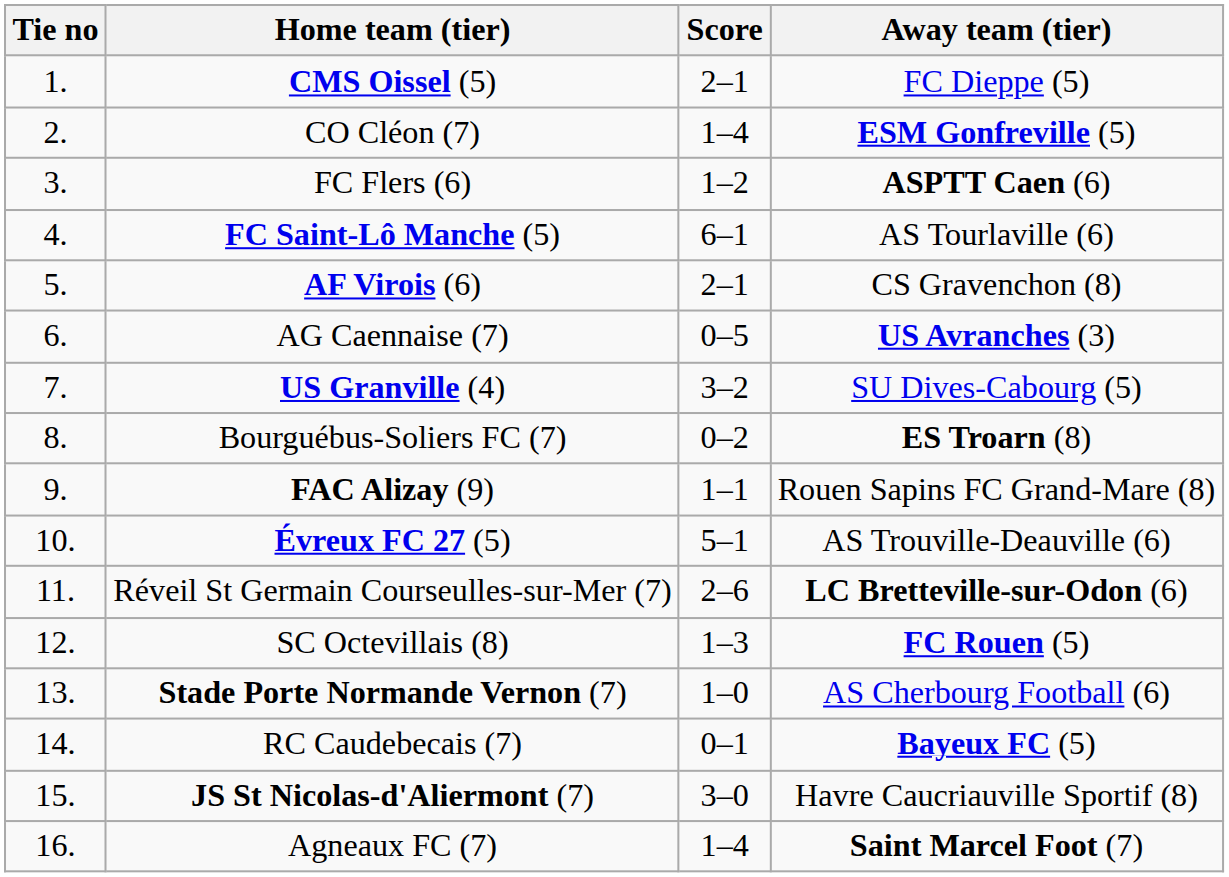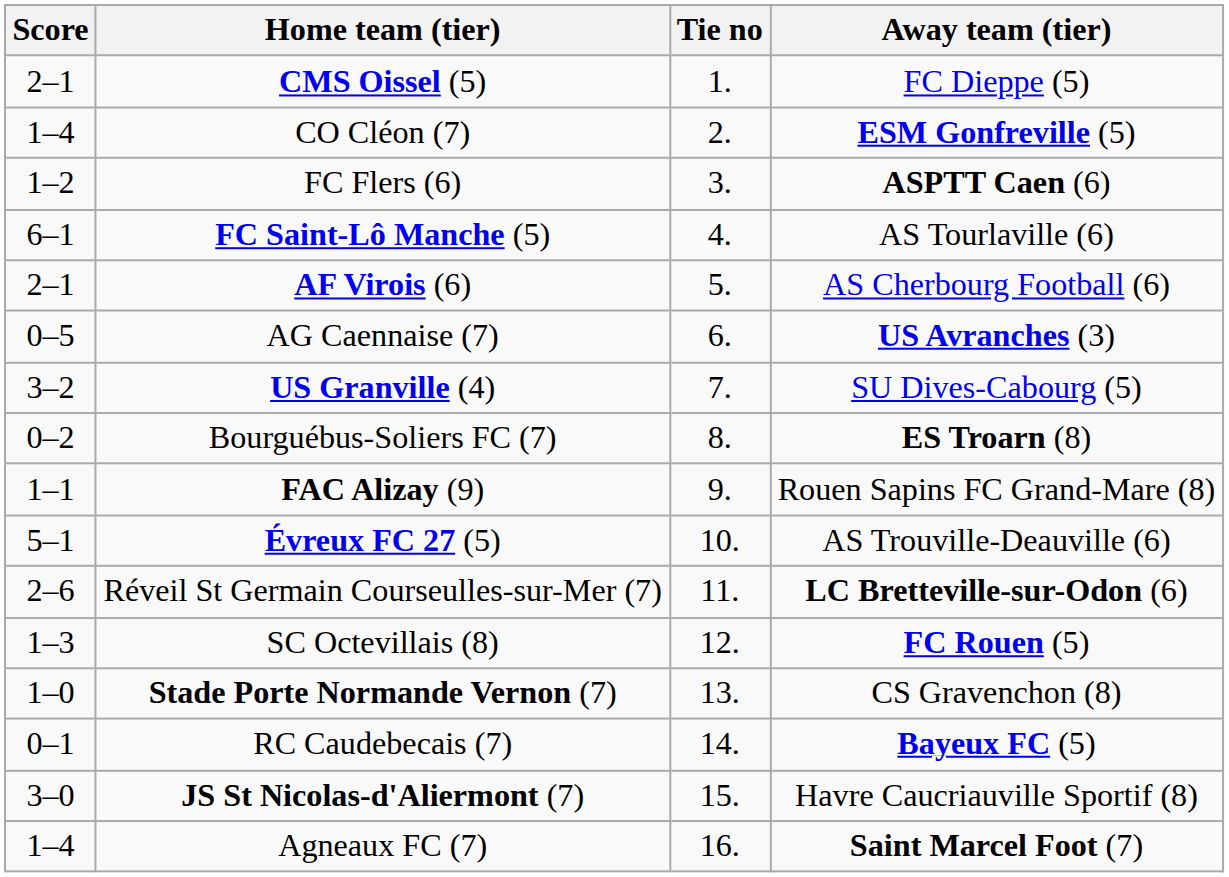 <table class="wikitable" style="text-align: center">
 <tr>
+<th>Score</th>
+<th>Home team (tier)</th>
 <th>Tie no</th>
-<th>Home team (tier)</th>
-<th>Score</th>
 <th>Away team (tier)</th>
 </tr>
 <tr>
+<td>2–1</td>
+<td><strong><a href='#'>CMS Oissel</a></strong> (5)</td>
 <td>1.</td>
-<td><strong><a href='#'>CMS Oissel</a></strong> (5)</td>
-<td>2–1</td>
 <td><a href='#'>FC Dieppe</a> (5)</td>
 </tr>
 <tr>
+<td>1–4</td>
+<td>CO Cléon (7)</td>
 <td>2.</td>
-<td>CO Cléon (7)</td>
-<td>1–4</td>
 <td><strong><a href='#'>ESM Gonfreville</a></strong> (5)</td>
 </tr>
 <tr>
+<td>1–2 </td>
+<td>FC Flers (6)</td>
 <td>3.</td>
-<td>FC Flers (6)</td>
-<td>1–2 </td>
 <td><strong>ASPTT Caen</strong> (6)</td>
 </tr>
 <tr>
+<td>6–1</td>
+<td><strong><a href='#'>FC Saint-Lô Manche</a></strong> (5)</td>
 <td>4.</td>
-<td><strong><a href='#'>FC Saint-Lô Manche</a></strong> (5)</td>
-<td>6–1</td>
 <td>AS Tourlaville (6)</td>
 </tr>
 <tr>
+<td>2–1</td>
+<td><strong><a href='#'>AF Virois</a></strong> (6)</td>
 <td>5.</td>
-<td><strong><a href='#'>AF Virois</a></strong> (6)</td>
-<td>2–1</td>
+<td><a href='#'>AS Cherbourg Football</a> (6)</td>
+</tr>
+<tr>
+<td>0–5</td>
+<td>AG Caennaise (7)</td>
+<td>6.</td>
+<td><strong><a href='#'>US Avranches</a></strong> (3)</td>
+</tr>
+<tr>
+<td>3–2</td>
+<td><strong><a href='#'>US Granville</a></strong> (4)</td>
+<td>7.</td>
+<td><a href='#'>SU Dives-Cabourg</a> (5)</td>
+</tr>
+<tr>
+<td>0–2 </td>
+<td>Bourguébus-Soliers FC (7)</td>
+<td>8.</td>
+<td><strong>ES Troarn</strong> (8)</td>
+</tr>
+<tr>
+<td>1–1 </td>
+<td><strong>FAC Alizay</strong> (9)</td>
+<td>9.</td>
+<td>Rouen Sapins FC Grand-Mare (8)</td>
+</tr>
+<tr>
+<td>5–1</td>
+<td><strong><a href='#'>Évreux FC 27</a></strong> (5)</td>
+<td>10.</td>
+<td>AS Trouville-Deauville (6)</td>
+</tr>
+<tr>
+<td>2–6</td>
+<td>Réveil St Germain Courseulles-sur-Mer (7)</td>
+<td>11.</td>
+<td><strong>LC Bretteville-sur-Odon</strong> (6)</td>
+</tr>
+<tr>
+<td>1–3</td>
+<td>SC Octevillais (8)</td>
+<td>12.</td>
+<td><strong><a href='#'>FC Rouen</a></strong> (5)</td>
+</tr>
+<tr>
+<td>1–0</td>
+<td><strong>Stade Porte Normande Vernon</strong> (7)</td>
+<td>13.</td>
 <td>CS Gravenchon (8)</td>
 </tr>
 <tr>
-<td>6.</td>
-<td>AG Caennaise (7)</td>
-<td>0–5</td>
-<td><strong><a href='#'>US Avranches</a></strong> (3)</td>
-</tr>
-<tr>
-<td>7.</td>
-<td><strong><a href='#'>US Granville</a></strong> (4)</td>
-<td>3–2</td>
-<td><a href='#'>SU Dives-Cabourg</a> (5)</td>
-</tr>
-<tr>
-<td>8.</td>
-<td>Bourguébus-Soliers FC (7)</td>
-<td>0–2 </td>
-<td><strong>ES Troarn</strong> (8)</td>
-</tr>
-<tr>
-<td>9.</td>
-<td><strong>FAC Alizay</strong> (9)</td>
-<td>1–1 </td>
-<td>Rouen Sapins FC Grand-Mare (8)</td>
-</tr>
-<tr>
-<td>10.</td>
-<td><strong><a href='#'>Évreux FC 27</a></strong> (5)</td>
-<td>5–1</td>
-<td>AS Trouville-Deauville (6)</td>
-</tr>
-<tr>
-<td>11.</td>
-<td>Réveil St Germain Courseulles-sur-Mer (7)</td>
-<td>2–6</td>
-<td><strong>LC Bretteville-sur-Odon</strong> (6)</td>
-</tr>
-<tr>
-<td>12.</td>
-<td>SC Octevillais (8)</td>
-<td>1–3</td>
-<td><strong><a href='#'>FC Rouen</a></strong> (5)</td>
-</tr>
-<tr>
-<td>13.</td>
-<td><strong>Stade Porte Normande Vernon</strong> (7)</td>
-<td>1–0</td>
-<td><a href='#'>AS Cherbourg Football</a> (6)</td>
-</tr>
-<tr>
+<td>0–1</td>
+<td>RC Caudebecais (7)</td>
 <td>14.</td>
-<td>RC Caudebecais (7)</td>
-<td>0–1</td>
 <td><strong><a href='#'>Bayeux FC</a></strong> (5)</td>
 </tr>
 <tr>
+<td>3–0</td>
+<td><strong>JS St Nicolas-d'Aliermont</strong> (7)</td>
 <td>15.</td>
-<td><strong>JS St Nicolas-d'Aliermont</strong> (7)</td>
-<td>3–0</td>
 <td>Havre Caucriauville Sportif (8)</td>
 </tr>
 <tr>
+<td>1–4</td>
+<td>Agneaux FC (7)</td>
 <td>16.</td>
-<td>Agneaux FC (7)</td>
-<td>1–4</td>
 <td><strong>Saint Marcel Foot</strong> (7)</td>
 </tr>
 </table>
